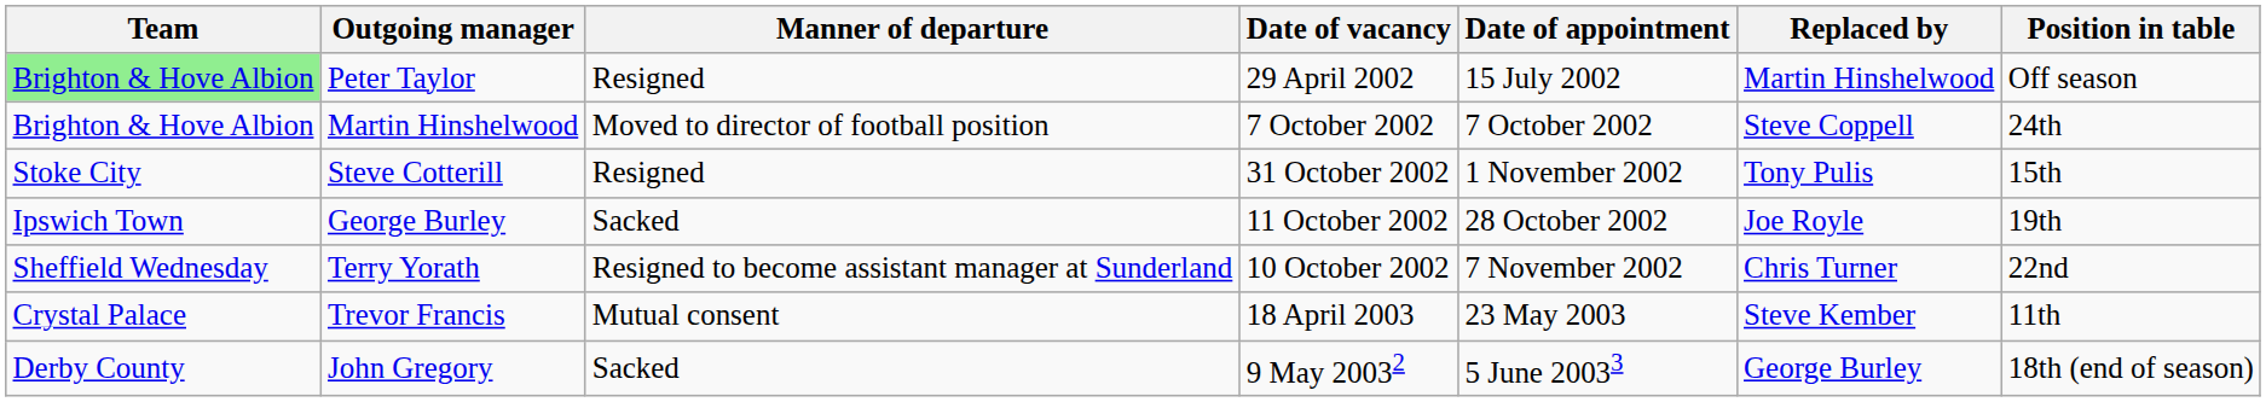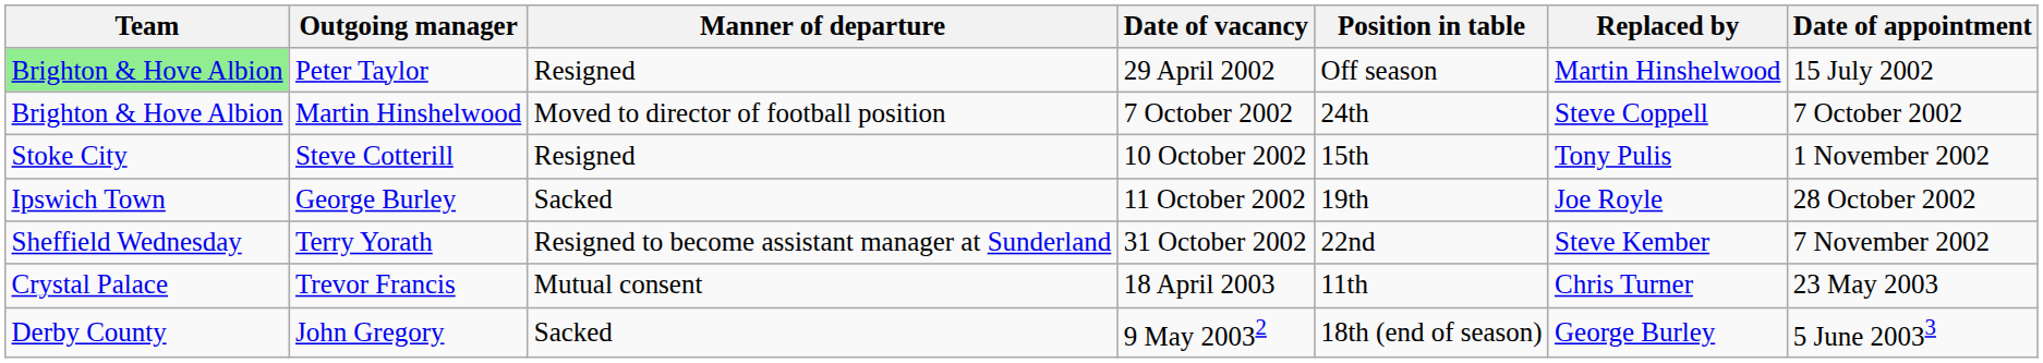 <table class="wikitable">
 <tr>
 <th>Team</th>
 <th>Outgoing manager</th>
 <th>Manner of departure</th>
 <th>Date of vacancy</th>
+<th>Position in table</th>
+<th>Replaced by</th>
 <th>Date of appointment</th>
-<th>Replaced by</th>
-<th>Position in table</th>
 </tr>
 <tr>
 <td style="background: lightgreen;"><a href='#'>Brighton & Hove Albion</a></td>
 <td> <a href='#'>Peter Taylor</a></td>
 <td>Resigned</td>
 <td>29 April 2002</td>
+<td>Off season</td>
+<td> <a href='#'>Martin Hinshelwood</a></td>
 <td>15 July 2002</td>
-<td> <a href='#'>Martin Hinshelwood</a></td>
-<td>Off season</td>
 </tr>
 <tr>
 <td><a href='#'>Brighton & Hove Albion</a></td>
 <td> <a href='#'>Martin Hinshelwood</a></td>
 <td>Moved to director of football position</td>
 <td>7 October 2002</td>
+<td>24th</td>
+<td> <a href='#'>Steve Coppell</a></td>
 <td>7 October 2002</td>
-<td> <a href='#'>Steve Coppell</a></td>
-<td>24th</td>
 </tr>
 <tr>
 <td><a href='#'>Stoke City</a></td>
 <td> <a href='#'>Steve Cotterill</a></td>
 <td>Resigned</td>
-<td>31 October 2002</td>
+<td>10 October 2002</td>
+<td>15th</td>
+<td> <a href='#'>Tony Pulis</a></td>
 <td>1 November 2002</td>
-<td> <a href='#'>Tony Pulis</a></td>
-<td>15th</td>
 </tr>
 <tr>
 <td><a href='#'>Ipswich Town</a></td>
 <td> <a href='#'>George Burley</a></td>
 <td>Sacked</td>
 <td>11 October 2002</td>
+<td>19th</td>
+<td> <a href='#'>Joe Royle</a></td>
 <td>28 October 2002</td>
-<td> <a href='#'>Joe Royle</a></td>
-<td>19th</td>
 </tr>
 <tr>
 <td><a href='#'>Sheffield Wednesday</a></td>
 <td> <a href='#'>Terry Yorath</a></td>
 <td>Resigned to become assistant manager at <a href='#'>Sunderland</a></td>
-<td>10 October 2002</td>
+<td>31 October 2002</td>
+<td>22nd</td>
+<td> <a href='#'>Steve Kember</a></td>
 <td>7 November 2002</td>
-<td> <a href='#'>Chris Turner</a></td>
-<td>22nd</td>
 </tr>
 <tr>
 <td><a href='#'>Crystal Palace</a></td>
 <td> <a href='#'>Trevor Francis</a></td>
 <td>Mutual consent</td>
 <td>18 April 2003</td>
+<td>11th</td>
+<td> <a href='#'>Chris Turner</a></td>
 <td>23 May 2003</td>
-<td> <a href='#'>Steve Kember</a></td>
-<td>11th</td>
 </tr>
 <tr>
 <td><a href='#'>Derby County</a></td>
 <td> <a href='#'>John Gregory</a></td>
 <td>Sacked</td>
 <td>9 May 2003<sup><a href='#'>2</a></sup></td>
+<td>18th (end of season)</td>
+<td> <a href='#'>George Burley</a></td>
 <td>5 June 2003<sup><a href='#'>3</a></sup></td>
-<td> <a href='#'>George Burley</a></td>
-<td>18th (end of season)</td>
 </tr>
 </table>
